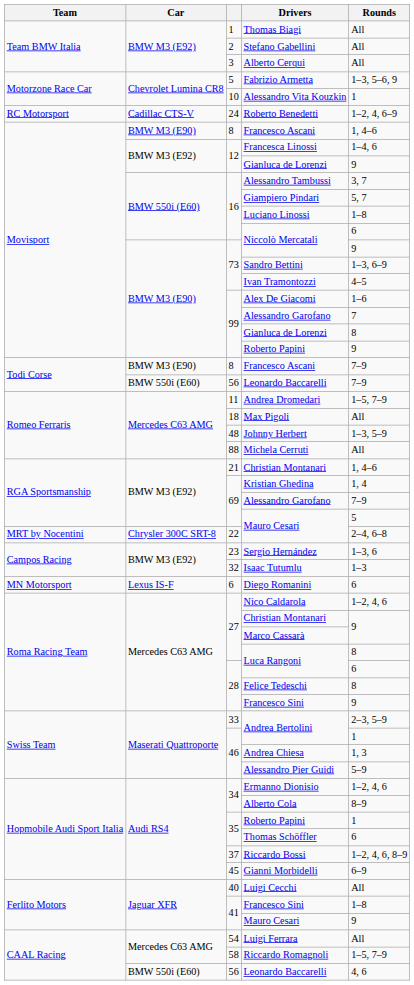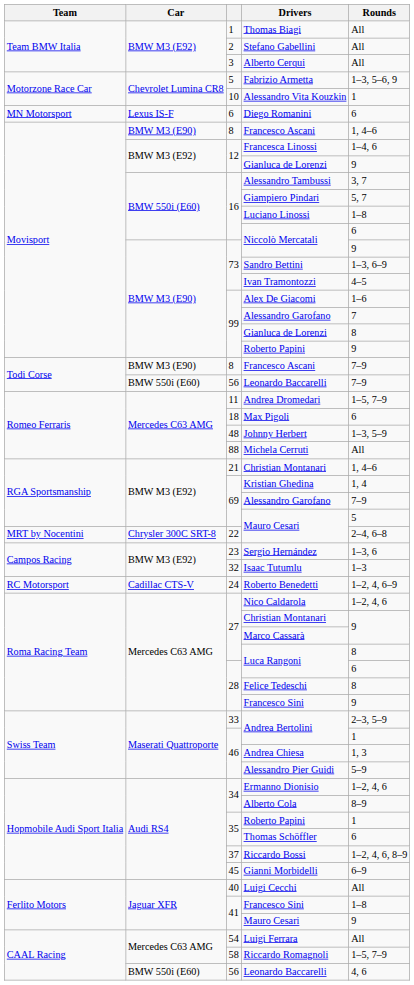 <table class="wikitable" style="font-size: 85%">
 <tr>
 <th>Team</th>
 <th>Car</th>
 <th></th>
 <th>Drivers</th>
 <th>Rounds</th>
 </tr>
 <tr>
 <td rowspan="3"> <a href='#'>Team BMW Italia</a></td>
 <td rowspan="3"><a href='#'>BMW M3 (E92)</a></td>
 <td>1</td>
 <td> <a href='#'>Thomas Biagi</a></td>
 <td>All</td>
 </tr>
 <tr>
 <td>2</td>
 <td> <a href='#'>Stefano Gabellini</a></td>
 <td>All</td>
 </tr>
 <tr>
 <td>3</td>
 <td> <a href='#'>Alberto Cerqui</a></td>
 <td>All</td>
 </tr>
 <tr>
 <td rowspan=2> <a href='#'>Motorzone Race Car</a></td>
 <td rowspan=2><a href='#'>Chevrolet Lumina CR8</a></td>
 <td>5</td>
 <td> <a href='#'>Fabrizio Armetta</a></td>
 <td>1–3, 5–6, 9</td>
 </tr>
 <tr>
 <td>10</td>
 <td> <a href='#'>Alessandro Vita Kouzkin</a></td>
 <td>1</td>
 </tr>
 <tr>
-<td> <a href='#'>RC Motorsport</a></td>
-<td><a href='#'>Cadillac CTS-V</a></td>
-<td>24</td>
-<td> <a href='#'>Roberto Benedetti</a></td>
-<td>1–2, 4, 6–9</td>
+<td> <a href='#'>MN Motorsport</a></td>
+<td><a href='#'>Lexus IS-F</a></td>
+<td>6</td>
+<td> <a href='#'>Diego Romanini</a></td>
+<td>6</td>
 </tr>
 <tr>
 <td rowspan=14> <a href='#'>Movisport</a></td>
 <td><a href='#'>BMW M3 (E90)</a></td>
 <td>8</td>
 <td> <a href='#'>Francesco Ascani</a></td>
 <td>1, 4–6</td>
 </tr>
 <tr>
 <td rowspan=2>BMW M3 (E92)</td>
 <td rowspan=2>12</td>
 <td> <a href='#'>Francesca Linossi</a></td>
 <td>1–4, 6</td>
 </tr>
 <tr>
 <td> <a href='#'>Gianluca de Lorenzi</a></td>
 <td>9</td>
 </tr>
 <tr>
 <td rowspan=4><a href='#'>BMW 550i (E60)</a></td>
 <td rowspan=4>16</td>
 <td> <a href='#'>Alessandro Tambussi</a></td>
 <td>3, 7</td>
 </tr>
 <tr>
 <td> <a href='#'>Giampiero Pindari</a></td>
 <td>5, 7</td>
 </tr>
 <tr>
 <td> <a href='#'>Luciano Linossi</a></td>
 <td>1–8</td>
 </tr>
 <tr>
 <td rowspan=2> <a href='#'>Niccolò Mercatali</a></td>
 <td>6</td>
 </tr>
 <tr>
 <td rowspan=7><a href='#'>BMW M3 (E90)</a></td>
 <td rowspan=3>73</td>
 <td>9</td>
 </tr>
 <tr>
 <td> <a href='#'>Sandro Bettini</a></td>
 <td>1–3, 6–9</td>
 </tr>
 <tr>
 <td> <a href='#'>Ivan Tramontozzi</a></td>
 <td>4–5</td>
 </tr>
 <tr>
 <td rowspan=4>99</td>
 <td> <a href='#'>Alex De Giacomi</a></td>
 <td>1–6</td>
 </tr>
 <tr>
 <td> <a href='#'>Alessandro Garofano</a></td>
 <td>7</td>
 </tr>
 <tr>
 <td> <a href='#'>Gianluca de Lorenzi</a></td>
 <td>8</td>
 </tr>
 <tr>
 <td> <a href='#'>Roberto Papini</a></td>
 <td>9</td>
 </tr>
 <tr>
 <td rowspan=2> <a href='#'>Todi Corse</a></td>
 <td>BMW M3 (E90)</td>
 <td>8</td>
 <td> <a href='#'>Francesco Ascani</a></td>
 <td>7–9</td>
 </tr>
 <tr>
 <td>BMW 550i (E60)</td>
 <td>56</td>
 <td> <a href='#'>Leonardo Baccarelli</a></td>
 <td>7–9</td>
 </tr>
 <tr>
 <td rowspan=4> <a href='#'>Romeo Ferraris</a></td>
 <td rowspan=4><a href='#'>Mercedes C63 AMG</a></td>
 <td>11</td>
 <td> <a href='#'>Andrea Dromedari</a></td>
 <td>1–5, 7–9</td>
 </tr>
 <tr>
 <td>18</td>
 <td> <a href='#'>Max Pigoli</a></td>
-<td>All</td>
+<td>6</td>
 </tr>
 <tr>
 <td>48</td>
 <td> <a href='#'>Johnny Herbert</a></td>
 <td>1–3, 5–9</td>
 </tr>
 <tr>
 <td>88</td>
 <td> <a href='#'>Michela Cerruti</a></td>
 <td>All</td>
 </tr>
 <tr>
 <td rowspan=4> <a href='#'>RGA Sportsmanship</a></td>
 <td rowspan=4>BMW M3 (E92)</td>
 <td>21</td>
 <td> <a href='#'>Christian Montanari</a></td>
 <td>1, 4–6</td>
 </tr>
 <tr>
 <td rowspan=3>69</td>
 <td> <a href='#'>Kristian Ghedina</a></td>
 <td>1, 4</td>
 </tr>
 <tr>
 <td> <a href='#'>Alessandro Garofano</a></td>
 <td>7–9</td>
 </tr>
 <tr>
 <td rowspan=2> <a href='#'>Mauro Cesari</a></td>
 <td>5</td>
 </tr>
 <tr>
 <td> <a href='#'>MRT by Nocentini</a></td>
 <td><a href='#'>Chrysler 300C SRT-8</a></td>
 <td>22</td>
 <td>2–4, 6–8</td>
 </tr>
 <tr>
 <td rowspan=2> <a href='#'>Campos Racing</a></td>
 <td rowspan=2>BMW M3 (E92)</td>
 <td>23</td>
 <td> <a href='#'>Sergio Hernández</a></td>
 <td>1–3, 6</td>
 </tr>
 <tr>
 <td>32</td>
 <td> <a href='#'>Isaac Tutumlu</a></td>
 <td>1–3</td>
 </tr>
 <tr>
-<td> <a href='#'>MN Motorsport</a></td>
-<td><a href='#'>Lexus IS-F</a></td>
-<td>6</td>
-<td> <a href='#'>Diego Romanini</a></td>
-<td>6</td>
+<td> <a href='#'>RC Motorsport</a></td>
+<td><a href='#'>Cadillac CTS-V</a></td>
+<td>24</td>
+<td> <a href='#'>Roberto Benedetti</a></td>
+<td>1–2, 4, 6–9</td>
 </tr>
 <tr>
 <td rowspan=7> <a href='#'>Roma Racing Team</a></td>
 <td rowspan=7>Mercedes C63 AMG</td>
 <td rowspan=4>27</td>
 <td> <a href='#'>Nico Caldarola</a></td>
 <td>1–2, 4, 6</td>
 </tr>
 <tr>
 <td> <a href='#'>Christian Montanari</a></td>
 <td rowspan=2>9</td>
 </tr>
 <tr>
 <td> <a href='#'>Marco Cassarà</a></td>
 </tr>
 <tr>
 <td rowspan=2> <a href='#'>Luca Rangoni</a></td>
 <td>8</td>
 </tr>
 <tr>
 <td rowspan=3>28</td>
 <td>6</td>
 </tr>
 <tr>
 <td> <a href='#'>Felice Tedeschi</a></td>
 <td>8</td>
 </tr>
 <tr>
 <td> <a href='#'>Francesco Sini</a></td>
 <td>9</td>
 </tr>
 <tr>
 <td rowspan=4> <a href='#'>Swiss Team</a></td>
 <td rowspan=4><a href='#'>Maserati Quattroporte</a></td>
 <td>33</td>
 <td rowspan=2> <a href='#'>Andrea Bertolini</a></td>
 <td>2–3, 5–9</td>
 </tr>
 <tr>
 <td rowspan=3>46</td>
 <td>1</td>
 </tr>
 <tr>
 <td> <a href='#'>Andrea Chiesa</a></td>
 <td>1, 3</td>
 </tr>
 <tr>
 <td> <a href='#'>Alessandro Pier Guidi</a></td>
 <td>5–9</td>
 </tr>
 <tr>
 <td rowspan=6> <a href='#'>Hopmobile Audi Sport Italia</a></td>
 <td rowspan=6><a href='#'>Audi RS4</a></td>
 <td rowspan=2>34</td>
 <td> <a href='#'>Ermanno Dionisio</a></td>
 <td>1–2, 4, 6</td>
 </tr>
 <tr>
 <td> <a href='#'>Alberto Cola</a></td>
 <td>8–9</td>
 </tr>
 <tr>
 <td rowspan=2>35</td>
 <td> <a href='#'>Roberto Papini</a></td>
 <td>1</td>
 </tr>
 <tr>
 <td> <a href='#'>Thomas Schöffler</a></td>
 <td>6</td>
 </tr>
 <tr>
 <td>37</td>
 <td> <a href='#'>Riccardo Bossi</a></td>
 <td>1–2, 4, 6, 8–9</td>
 </tr>
 <tr>
 <td>45</td>
 <td> <a href='#'>Gianni Morbidelli</a></td>
 <td>6–9</td>
 </tr>
 <tr>
 <td rowspan=3> <a href='#'>Ferlito Motors</a></td>
 <td rowspan=3><a href='#'>Jaguar XFR</a></td>
 <td>40</td>
 <td> <a href='#'>Luigi Cecchi</a></td>
 <td>All</td>
 </tr>
 <tr>
 <td rowspan=2>41</td>
 <td> <a href='#'>Francesco Sini</a></td>
 <td>1–8</td>
 </tr>
 <tr>
 <td> <a href='#'>Mauro Cesari</a></td>
 <td>9</td>
 </tr>
 <tr>
 <td rowspan=3> <a href='#'>CAAL Racing</a></td>
 <td rowspan=2>Mercedes C63 AMG</td>
 <td>54</td>
 <td> <a href='#'>Luigi Ferrara</a></td>
 <td>All</td>
 </tr>
 <tr>
 <td>58</td>
 <td> <a href='#'>Riccardo Romagnoli</a></td>
 <td>1–5, 7–9</td>
 </tr>
 <tr>
 <td>BMW 550i (E60)</td>
 <td>56</td>
 <td> <a href='#'>Leonardo Baccarelli</a></td>
 <td>4, 6</td>
 </tr>
 </table>
